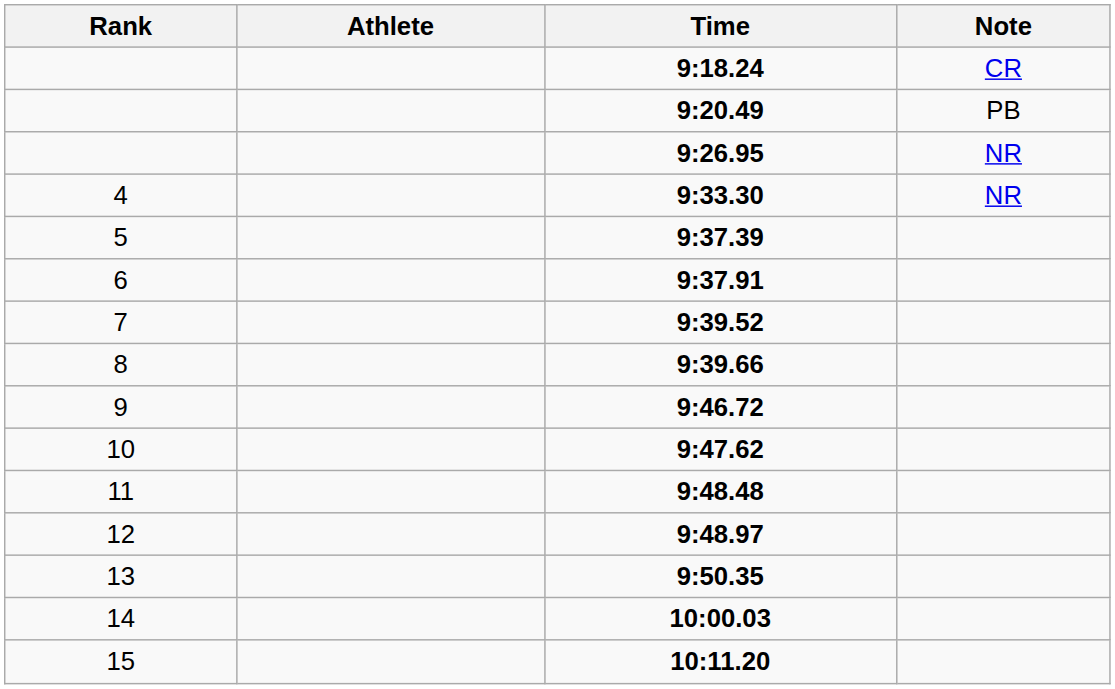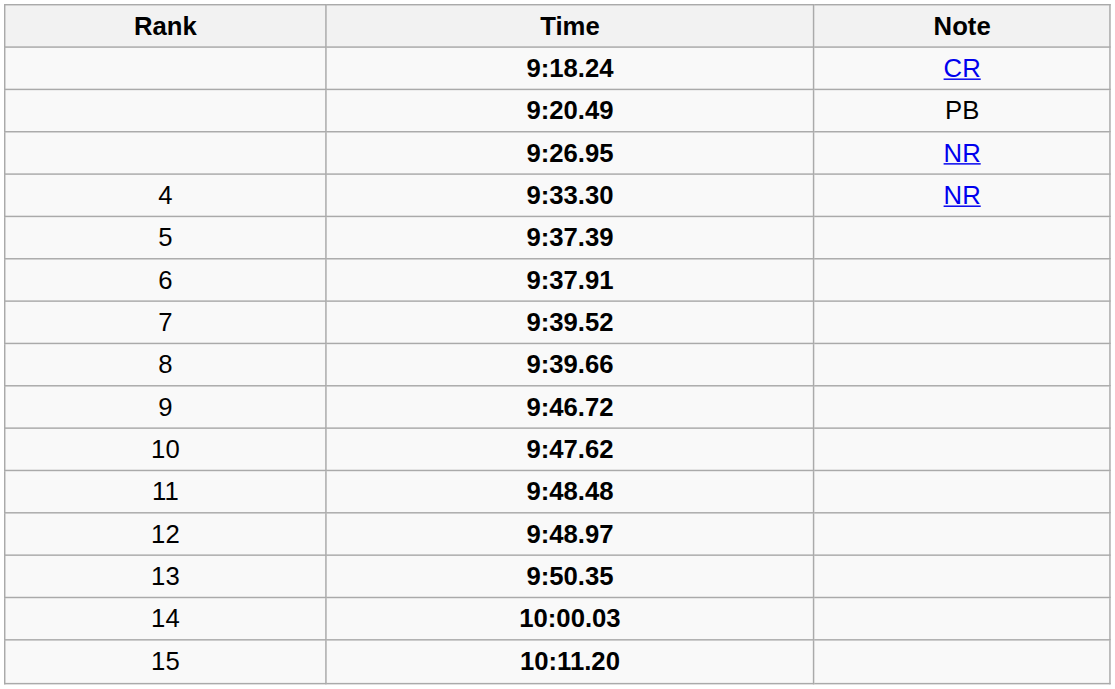 <table class="wikitable" style=" text-align:center; font-size:110%;" width="60%">
 <tr>
 <th>Rank</th>
-<th>Athlete</th>
 <th>Time</th>
 <th>Note</th>
 </tr>
 <tr>
 <td></td>
-<td align=left></td>
 <td><strong>9:18.24</strong></td>
 <td><a href='#'>CR</a></td>
 </tr>
 <tr>
 <td></td>
-<td align=left></td>
 <td><strong>9:20.49</strong></td>
 <td>PB</td>
 </tr>
 <tr>
 <td></td>
-<td align=left></td>
 <td><strong>9:26.95</strong></td>
 <td><a href='#'>NR</a></td>
 </tr>
 <tr>
 <td>4</td>
-<td align=left></td>
 <td><strong>9:33.30</strong></td>
 <td><a href='#'>NR</a></td>
 </tr>
 <tr>
 <td>5</td>
-<td align=left></td>
 <td><strong>9:37.39</strong></td>
 <td></td>
 </tr>
 <tr>
 <td>6</td>
-<td align=left></td>
 <td><strong>9:37.91</strong></td>
 <td></td>
 </tr>
 <tr>
 <td>7</td>
-<td align=left></td>
 <td><strong>9:39.52</strong></td>
 <td></td>
 </tr>
 <tr>
 <td>8</td>
-<td align=left></td>
 <td><strong>9:39.66</strong></td>
 <td></td>
 </tr>
 <tr>
 <td>9</td>
-<td align=left></td>
 <td><strong>9:46.72</strong></td>
 <td></td>
 </tr>
 <tr>
 <td>10</td>
-<td align=left></td>
 <td><strong>9:47.62</strong></td>
 <td></td>
 </tr>
 <tr>
 <td>11</td>
-<td align=left></td>
 <td><strong>9:48.48</strong></td>
 <td></td>
 </tr>
 <tr>
 <td>12</td>
-<td align=left></td>
 <td><strong>9:48.97</strong></td>
 <td></td>
 </tr>
 <tr>
 <td>13</td>
-<td align=left></td>
 <td><strong>9:50.35</strong></td>
 <td></td>
 </tr>
 <tr>
 <td>14</td>
-<td align=left></td>
 <td><strong>10:00.03</strong></td>
 <td></td>
 </tr>
 <tr>
 <td>15</td>
-<td align=left></td>
 <td><strong>10:11.20</strong></td>
 <td></td>
 </tr>
 </table>
